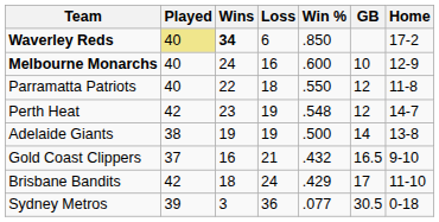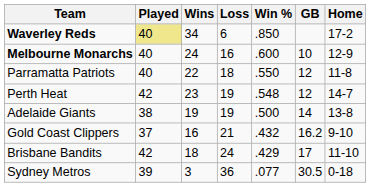 <table class="wikitable">
 <tr>
 <th>Team</th>
 <th>Played</th>
 <th>Wins</th>
 <th>Loss</th>
 <th>Win %</th>
 <th>GB</th>
 <th>Home</th>
 </tr>
 <tr>
 <td><strong>Waverley Reds</strong></td>
 <td style="background: khaki;">40</td>
-<td><strong>34</strong></td>
+<td>34</td>
 <td>6</td>
 <td>.850</td>
 <td></td>
 <td>17-2</td>
 </tr>
 <tr>
 <td><strong>Melbourne Monarchs</strong></td>
 <td>40</td>
 <td>24</td>
 <td>16</td>
 <td>.600</td>
 <td>10</td>
 <td>12-9</td>
 </tr>
 <tr>
 <td>Parramatta Patriots</td>
 <td>40</td>
 <td>22</td>
 <td>18</td>
 <td>.550</td>
 <td>12</td>
 <td>11-8</td>
 </tr>
 <tr>
 <td>Perth Heat</td>
 <td>42</td>
 <td>23</td>
 <td>19</td>
 <td>.548</td>
 <td>12</td>
 <td>14-7</td>
 </tr>
 <tr>
 <td>Adelaide Giants</td>
 <td>38</td>
 <td>19</td>
 <td>19</td>
 <td>.500</td>
 <td>14</td>
 <td>13-8</td>
 </tr>
 <tr>
 <td>Gold Coast Clippers</td>
 <td>37</td>
 <td>16</td>
 <td>21</td>
 <td>.432</td>
-<td>16.5</td>
+<td>16.2</td>
 <td>9-10</td>
 </tr>
 <tr>
 <td>Brisbane Bandits</td>
 <td>42</td>
 <td>18</td>
 <td>24</td>
 <td>.429</td>
 <td>17</td>
 <td>11-10</td>
 </tr>
 <tr>
 <td>Sydney Metros</td>
 <td>39</td>
 <td>3</td>
 <td>36</td>
 <td>.077</td>
 <td>30.5</td>
 <td>0-18</td>
 </tr>
 </table>
